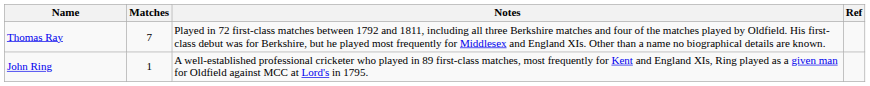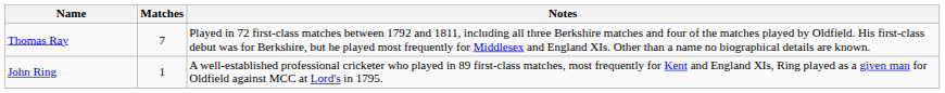 <table class="wikitable">
 <tr>
 <th style="width:170px">Name</th>
 <th>Matches</th>
 <th>Notes</th>
-<th>Ref</th>
 </tr>
 <tr>
 <td><a href='#'>Thomas Ray</a></td>
 <td align=center>7</td>
 <td>Played in 72 first-class matches between 1792 and 1811, including all three Berkshire matches and four of the matches played by Oldfield. His first-class debut was for Berkshire, but he played most frequently for <a href='#'>Middlesex</a> and England XIs. Other than a name no biographical details are known.</td>
-<td></td>
 </tr>
 <tr>
 <td><a href='#'>John Ring</a></td>
 <td align=center>1</td>
 <td>A well-established professional cricketer who played in 89 first-class matches, most frequently for <a href='#'>Kent</a> and England XIs, Ring played as a <a href='#'>given man</a> for Oldfield against MCC at <a href='#'>Lord's</a> in 1795.</td>
-<td></td>
 </tr>
 </table>
